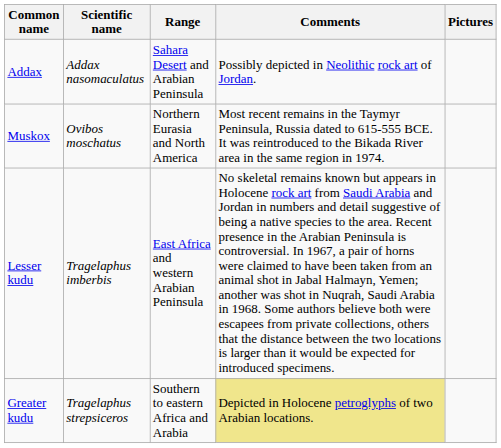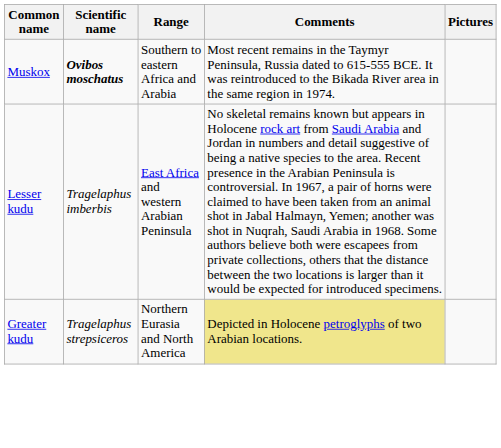 <table class="wikitable">
 <tr>
 <th>Common name</th>
 <th>Scientific name</th>
 <th>Range</th>
 <th class="unsortable">Comments</th>
 <th class="unsortable">Pictures</th>
 </tr>
 <tr>
-<td><a href='#'>Addax</a></td>
-<td><em>Addax nasomaculatus</em></td>
-<td><a href='#'>Sahara Desert</a> and Arabian Peninsula</td>
-<td>Possibly depicted in <a href='#'>Neolithic</a> <a href='#'>rock art</a> of <a href='#'>Jordan</a>.</td>
-<td></td>
-</tr>
-<tr>
 <td><a href='#'>Muskox</a></td>
-<td><em>Ovibos moschatus</em></td>
-<td>Northern Eurasia and North America</td>
+<td><strong><em>Ovibos moschatus</em></strong></td>
+<td>Southern to eastern Africa and Arabia</td>
 <td>Most recent remains in the Taymyr Peninsula, Russia dated to 615-555 BCE. It was reintroduced to the Bikada River area in the same region in 1974.</td>
 <td></td>
 </tr>
 <tr>
 <td><a href='#'>Lesser kudu</a></td>
 <td><em>Tragelaphus imberbis</em></td>
 <td><a href='#'>East Africa</a> and western Arabian Peninsula</td>
 <td>No skeletal remains known but appears in Holocene <a href='#'>rock art</a> from <a href='#'>Saudi Arabia</a> and Jordan in numbers and detail suggestive of being a native species to the area. Recent presence in the Arabian Peninsula is controversial. In 1967, a pair of horns were claimed to have been taken from an animal shot in Jabal Halmayn, Yemen; another was shot in Nuqrah, Saudi Arabia in 1968. Some authors believe both were escapees from private collections, others that the distance between the two locations is larger than it would be expected for introduced specimens.</td>
 <td></td>
 </tr>
 <tr>
 <td><a href='#'>Greater kudu</a></td>
 <td><em>Tragelaphus strepsiceros</em></td>
-<td>Southern to eastern Africa and Arabia</td>
+<td>Northern Eurasia and North America</td>
 <td style="background: khaki;">Depicted in Holocene <a href='#'>petroglyphs</a> of two Arabian locations.</td>
 <td></td>
 </tr>
 </table>
